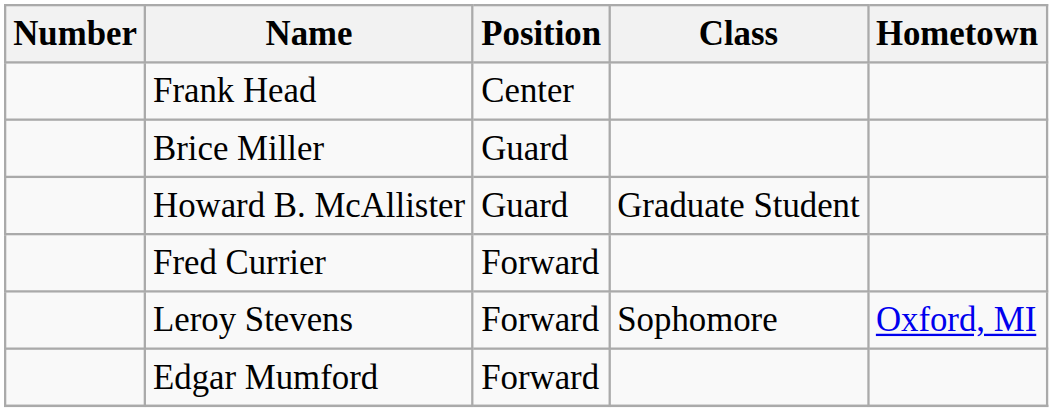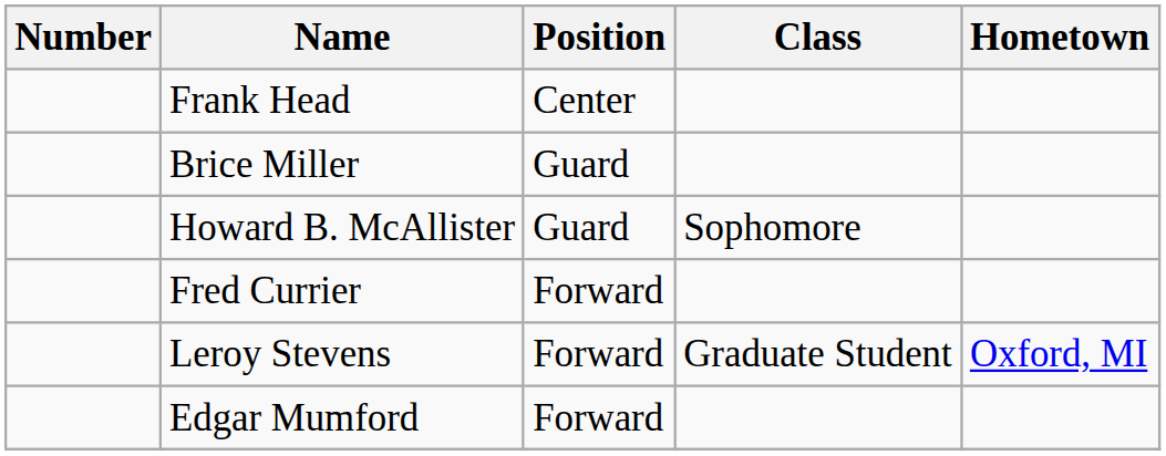 <table class="wikitable" style="font-size: 95%;">
 <tr>
 <th>Number</th>
 <th>Name</th>
 <th>Position</th>
 <th>Class</th>
 <th>Hometown</th>
 </tr>
 <tr>
 <td></td>
 <td>Frank Head</td>
 <td>Center</td>
 <td></td>
 <td></td>
 </tr>
 <tr>
 <td></td>
 <td>Brice Miller</td>
 <td>Guard</td>
 <td></td>
 <td></td>
 </tr>
 <tr>
 <td></td>
 <td>Howard B. McAllister</td>
 <td>Guard</td>
-<td>Graduate Student</td>
+<td>Sophomore</td>
 <td></td>
 </tr>
 <tr>
 <td></td>
 <td>Fred Currier</td>
 <td>Forward</td>
 <td></td>
 <td></td>
 </tr>
 <tr>
 <td></td>
 <td>Leroy Stevens</td>
 <td>Forward</td>
-<td>Sophomore</td>
+<td>Graduate Student</td>
 <td><a href='#'>Oxford, MI</a></td>
 </tr>
 <tr>
 <td></td>
 <td>Edgar Mumford</td>
 <td>Forward</td>
 <td></td>
 <td></td>
 </tr>
 <tr>
 </tr>
 </table>
